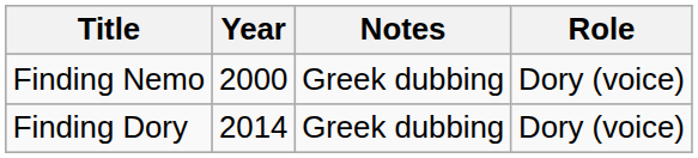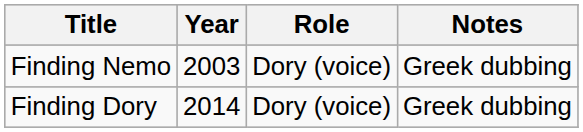 <table class="wikitable">
 <tr>
 <th>Title</th>
 <th>Year</th>
+<th>Role</th>
 <th>Notes</th>
-<th>Role</th>
 </tr>
 <tr>
 <td>Finding Nemo</td>
-<td>2000</td>
+<td>2003</td>
+<td>Dory (voice)</td>
 <td>Greek dubbing</td>
-<td>Dory (voice)</td>
 </tr>
 <tr>
 <td>Finding Dory</td>
 <td>2014</td>
+<td>Dory (voice)</td>
 <td>Greek dubbing</td>
-<td>Dory (voice)</td>
 </tr>
 </table>
